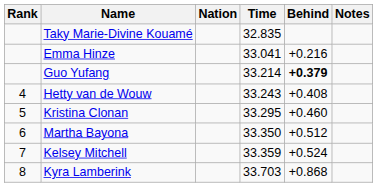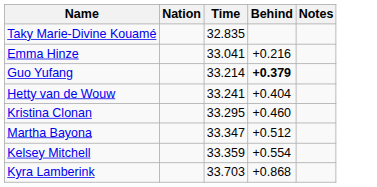 <table class="wikitable sortable" style="text-align:center">
 <tr>
-<th>Rank</th>
 <th>Name</th>
 <th>Nation</th>
 <th>Time</th>
 <th>Behind</th>
 <th>Notes</th>
 </tr>
 <tr>
-<td></td>
 <td align=left><a href='#'>Taky Marie-Divine Kouamé</a></td>
 <td align=left></td>
 <td>32.835</td>
 <td></td>
 <td></td>
 </tr>
 <tr>
-<td></td>
 <td align=left><a href='#'>Emma Hinze</a></td>
 <td align=left></td>
 <td>33.041</td>
 <td>+0.216</td>
 <td></td>
 </tr>
 <tr>
-<td></td>
 <td align=left><a href='#'>Guo Yufang</a></td>
 <td align=left></td>
 <td>33.214</td>
 <td><strong>+0.379</strong></td>
 <td></td>
 </tr>
 <tr>
-<td>4</td>
 <td align=left><a href='#'>Hetty van de Wouw</a></td>
 <td align=left></td>
-<td>33.243</td>
-<td>+0.408</td>
+<td>33.241</td>
+<td>+0.404</td>
 <td></td>
 </tr>
 <tr>
-<td>5</td>
 <td align=left><a href='#'>Kristina Clonan</a></td>
 <td align=left></td>
 <td>33.295</td>
 <td>+0.460</td>
 <td></td>
 </tr>
 <tr>
-<td>6</td>
 <td align=left><a href='#'>Martha Bayona</a></td>
 <td align=left></td>
-<td>33.350</td>
+<td>33.347</td>
 <td>+0.512</td>
 <td></td>
 </tr>
 <tr>
-<td>7</td>
 <td align=left><a href='#'>Kelsey Mitchell</a></td>
 <td align=left></td>
 <td>33.359</td>
-<td>+0.524</td>
+<td>+0.554</td>
 <td></td>
 </tr>
 <tr>
-<td>8</td>
 <td align=left><a href='#'>Kyra Lamberink</a></td>
 <td align=left></td>
 <td>33.703</td>
 <td>+0.868</td>
 <td></td>
 </tr>
 </table>
